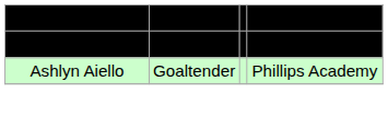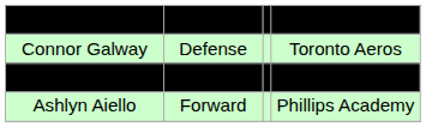 <table class="wikitable">
 <tr align="center">
 </tr>
 <tr align="center" bgcolor=" ">
 <td>Sammy Davis</td>
-<td>Forward</td>
+<td>Goaltender</td>
 <td></td>
-<td>Tabor Academy</td>
+<td><strong>Tabor Academy</strong></td>
+</tr>
+<tr align="center" bgcolor="#ccffcc">
+<td>Connor Galway</td>
+<td>Defense</td>
+<td></td>
+<td>Toronto Aeros</td>
 </tr>
 <tr align="center" bgcolor=" ">
 <td>Mary Grace Kelley</td>
 <td>Forward</td>
 <td></td>
 <td>Dexter-Southfield</td>
 </tr>
 <tr align="center" bgcolor="#ccffcc">
 <td>Ashlyn Aiello</td>
-<td>Goaltender</td>
+<td>Forward</td>
 <td></td>
 <td>Phillips Academy</td>
 </tr>
 <tr align="center" bgcolor=" ">
 </tr>
 </table>
